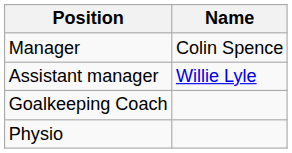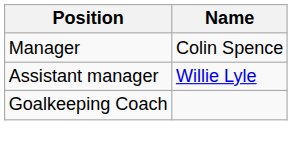 <table class="wikitable">
 <tr>
 <th>Position</th>
 <th>Name</th>
 </tr>
 <tr>
 <td>Manager</td>
 <td>Colin Spence</td>
 </tr>
 <tr>
 <td>Assistant manager</td>
 <td><a href='#'>Willie Lyle</a></td>
 </tr>
 <tr>
 <td>Goalkeeping Coach</td>
 <td></td>
 </tr>
-<tr>
-<td>Physio</td>
-<td></td>
-</tr>
 </table>
